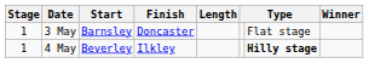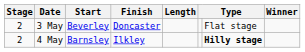 <table class="wikitable">
 <tr>
 <th>Stage</th>
 <th>Date</th>
 <th>Start</th>
 <th>Finish</th>
 <th>Length</th>
 <th colspan="2">Type</th>
 <th>Winner</th>
 </tr>
 <tr>
-<td style="text-align:center;">1</td>
+<td style="text-align:center;">2</td>
 <td>3 May</td>
-<td><a href='#'>Barnsley</a></td>
+<td><a href='#'>Beverley</a></td>
 <td><a href='#'>Doncaster</a></td>
 <td></td>
 <td></td>
 <td>Flat stage</td>
 <td></td>
 </tr>
 <tr>
-<td style="text-align:center;">1</td>
+<td style="text-align:center;">2</td>
 <td>4 May</td>
-<td><a href='#'>Beverley</a></td>
+<td><a href='#'>Barnsley</a></td>
 <td><a href='#'>Ilkley</a></td>
 <td></td>
 <td></td>
 <td><strong>Hilly stage</strong></td>
 <td></td>
 </tr>
 </table>
